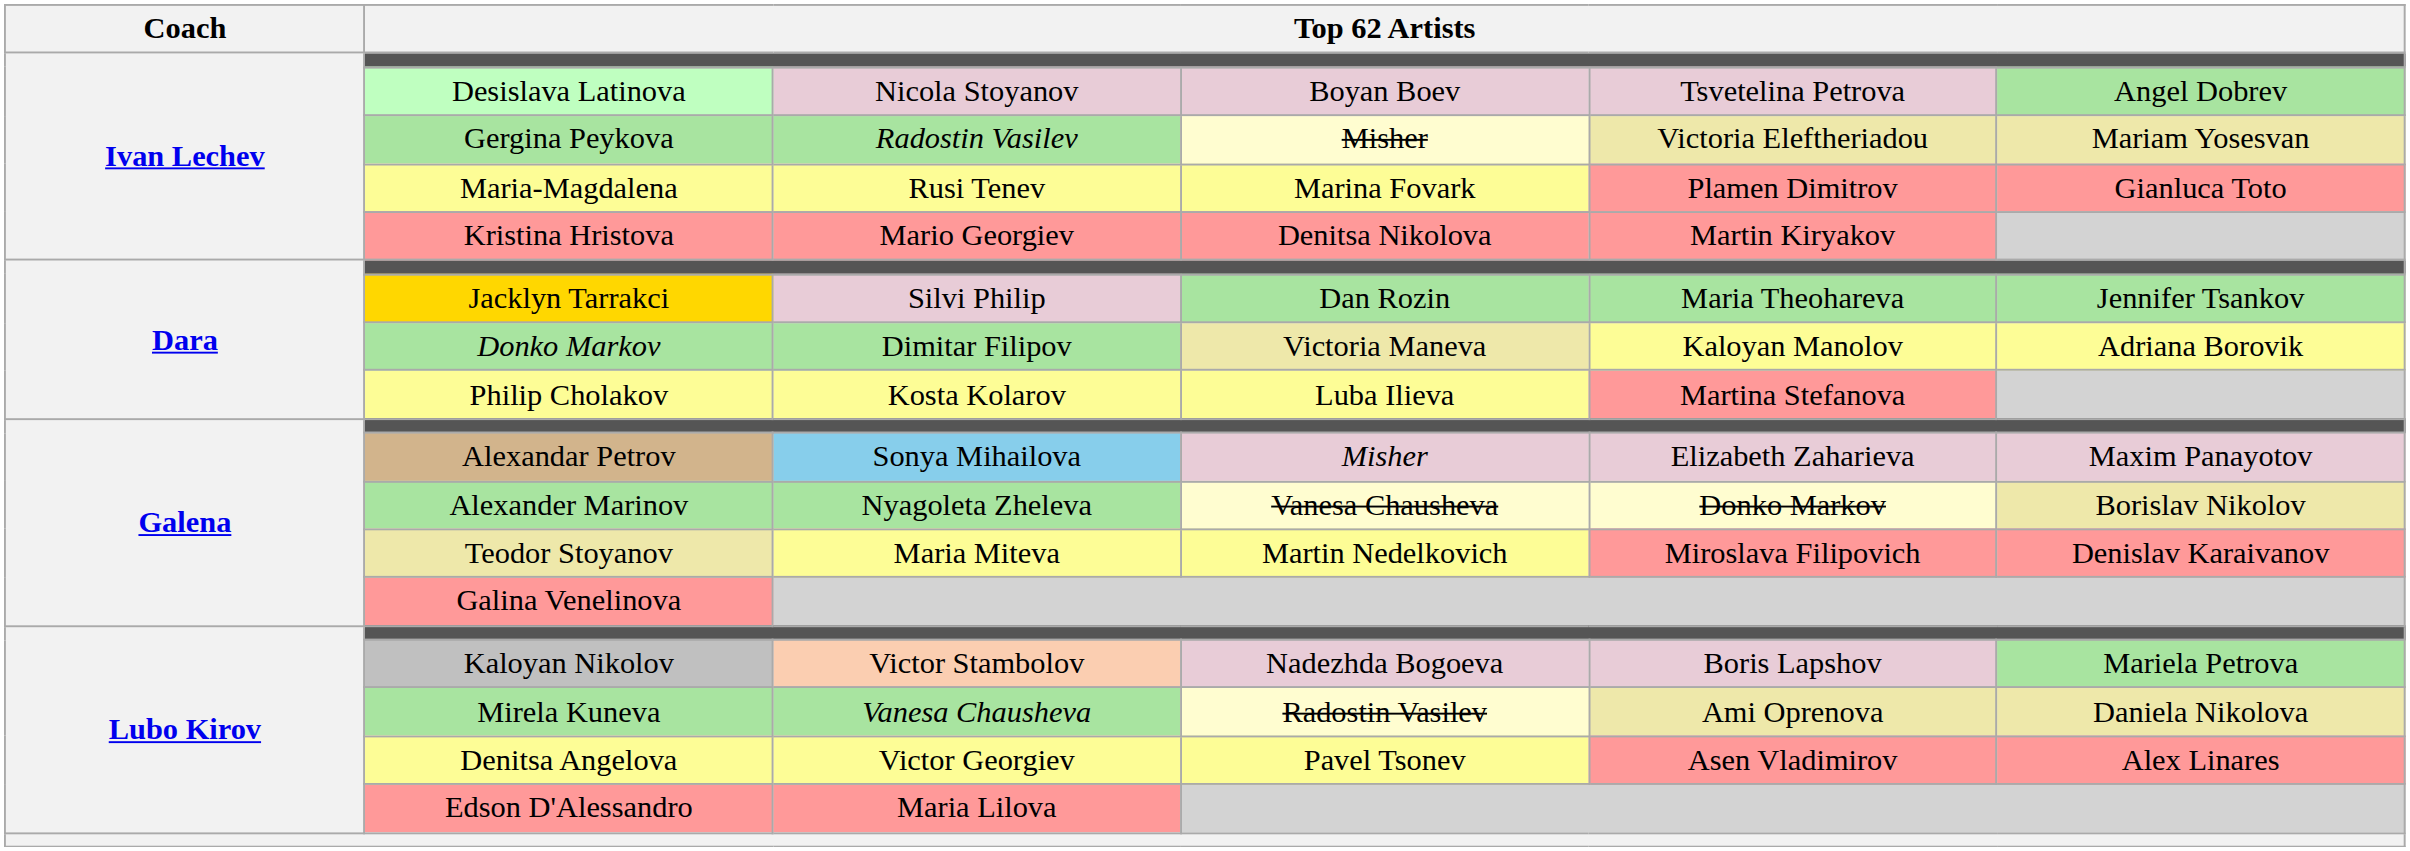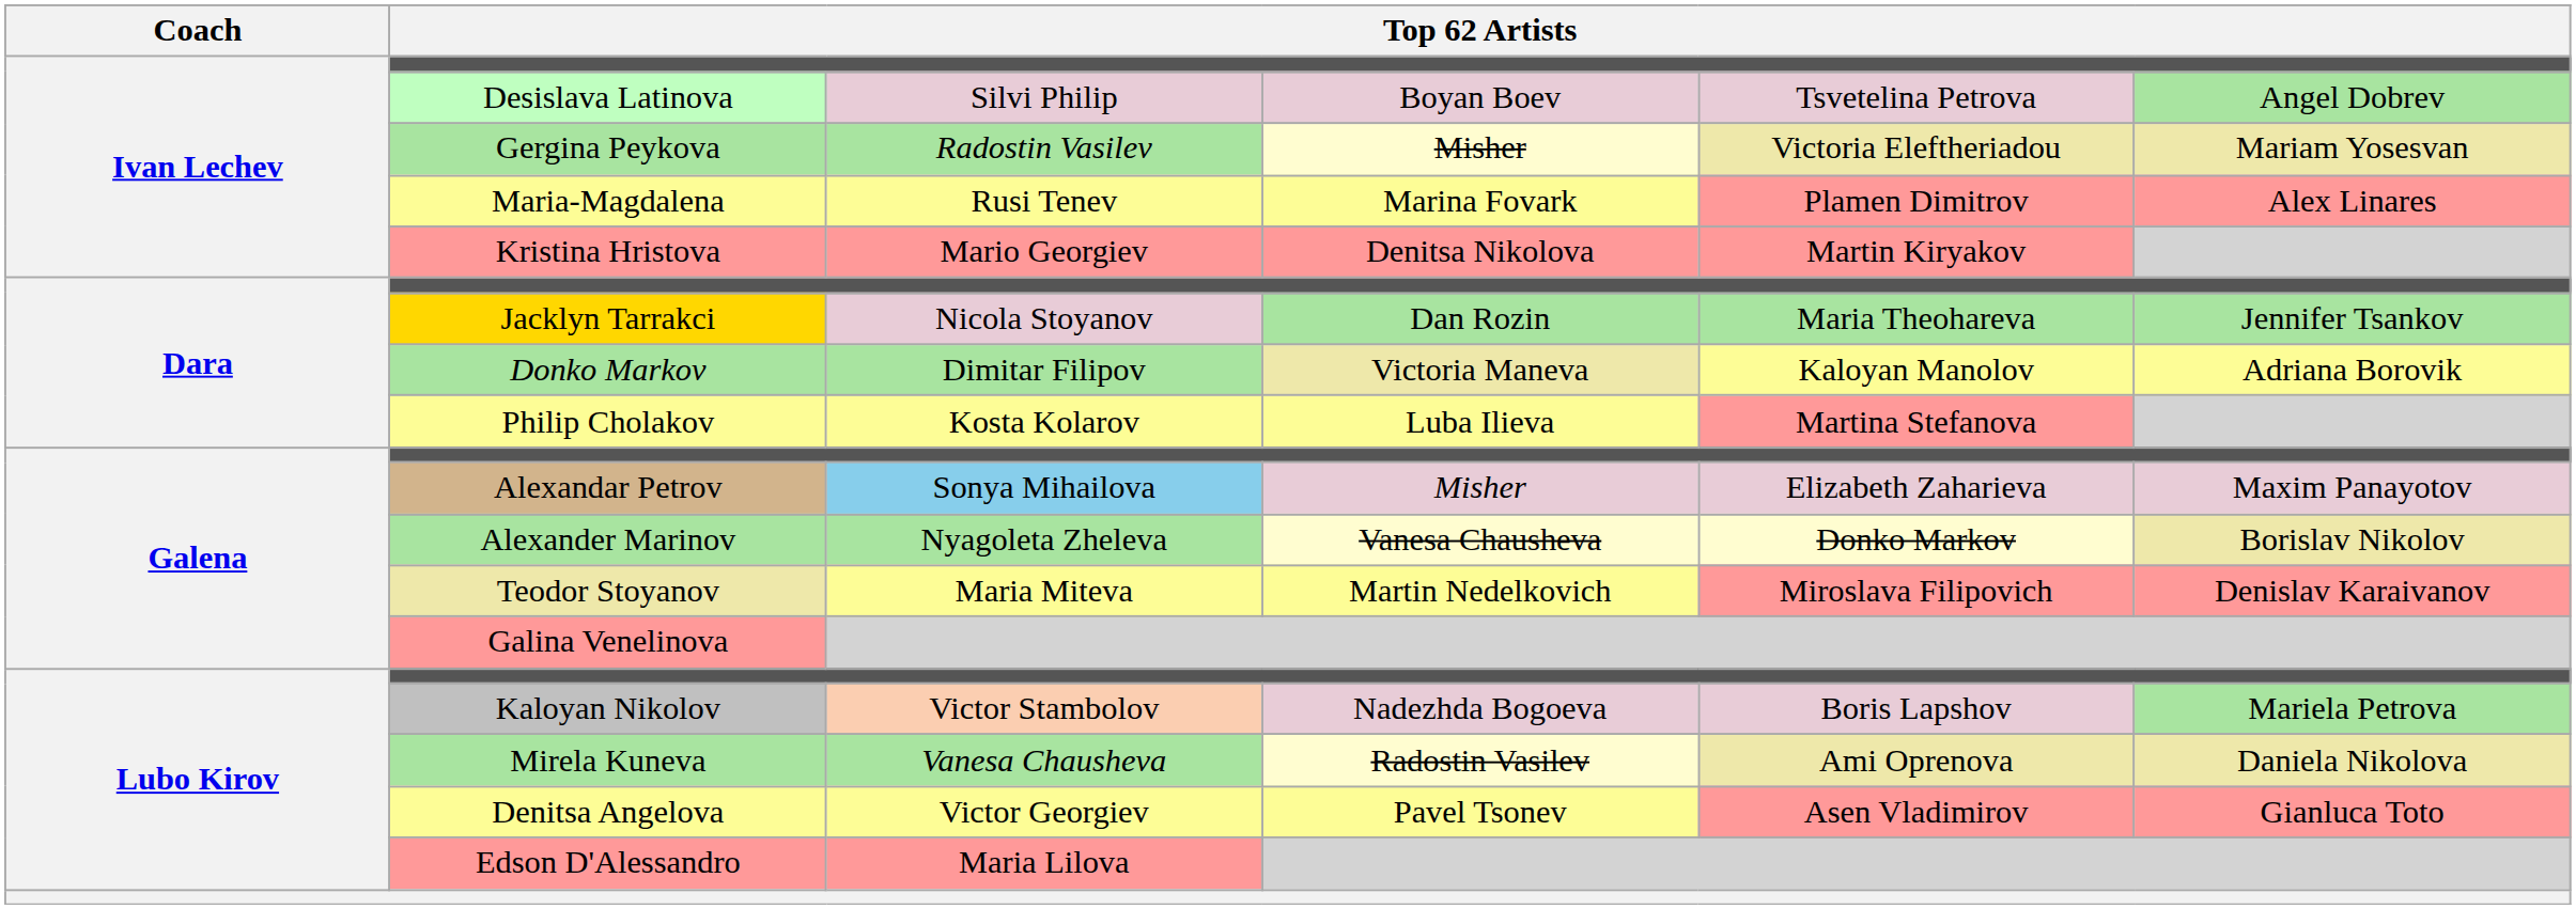 <table class="wikitable" style="text-align:center; width:100%">
 <tr>
 <th scope="col" style="width:15%">Coach</th>
 <th colspan="5" style="width:85%">Top 62 Artists</th>
 </tr>
 <tr>
 <th rowspan="5"><a href='#'>Ivan Lechev</a></th>
 <td colspan="5" style="background:#555"></td>
 </tr>
 <tr>
 <td style="background:#BFFFC0">Desislava Latinova</td>
-<td style="background:#E8CCD7">Nicola Stoyanov</td>
+<td style="background:#E8CCD7">Silvi Philip</td>
 <td style="background:#E8CCD7">Boyan Boev</td>
 <td style="background:#E8CCD7">Tsvetelina Petrova</td>
 <td style="background:#A8E4A0">Angel Dobrev</td>
 </tr>
 <tr>
 <td style="background:#A8E4A0">Gergina Peykova</td>
 <td style="background:#A8E4A0"><em>Radostin Vasilev</em></td>
 <td style="background:#fffdd0"><s>Misher</s></td>
 <td style="background: palegoldenrod">Victoria Eleftheriadou</td>
 <td style="background: palegoldenrod">Mariam Yosesvan</td>
 </tr>
 <tr>
 <td style="background:#fdfd96">Maria-Magdalena</td>
 <td style="background:#fdfd96">Rusi Tenev</td>
 <td style="background:#fdfd96">Marina Fovark</td>
 <td style="background:#FF9999">Plamen Dimitrov</td>
-<td style="background:#FF9999">Gianluca Toto</td>
+<td style="background:#FF9999">Alex Linares</td>
 </tr>
 <tr>
 <td style="background:#FF9999; width:17%">Kristina Hristova</td>
 <td style="background:#FF9999; width:17%">Mario Georgiev</td>
 <td style="background:#FF9999; width:17%">Denitsa Nikolova</td>
 <td style="background:#FF9999; width:17%">Martin Kiryakov</td>
 <td style="background: lightgrey; width:17%"></td>
 </tr>
 <tr>
 <th rowspan="4"><a href='#'>Dara</a></th>
 <td colspan="5" style="background:#555"></td>
 </tr>
 <tr>
 <td style="background: gold">Jacklyn Tarrakci</td>
-<td style="background:#E8CCD7">Silvi Philip</td>
+<td style="background:#E8CCD7">Nicola Stoyanov</td>
 <td style="background:#A8E4A0">Dan Rozin</td>
 <td style="background:#A8E4A0">Maria Theohareva</td>
 <td style="background:#A8E4A0">Jennifer Tsankov</td>
 </tr>
 <tr>
 <td style="background:#A8E4A0"><em>Donko Markov</em></td>
 <td style="background:#A8E4A0">Dimitar Filipov</td>
 <td style="background: palegoldenrod">Victoria Maneva</td>
 <td style="background:#fdfd96">Kaloyan Manolov</td>
 <td style="background:#fdfd96">Adriana Borovik</td>
 </tr>
 <tr>
 <td style="background:#fdfd96">Philip Cholakov</td>
 <td style="background:#fdfd96">Kosta Kolarov</td>
 <td style="background:#fdfd96">Luba Ilieva</td>
 <td style="background:#FF9999">Martina Stefanova</td>
 <td style="background: lightgrey"></td>
 </tr>
 <tr>
 <th rowspan="5"><a href='#'>Galena</a></th>
 <td colspan="5" style="background:#555"></td>
 </tr>
 <tr>
 <td style="background: tan">Alexandar Petrov</td>
 <td style="background: skyblue">Sonya Mihailova</td>
 <td style="background:#E8CCD7"><em>Misher</em></td>
 <td style="background:#E8CCD7">Elizabeth Zaharieva</td>
 <td style="background:#E8CCD7">Maxim Panayotov</td>
 </tr>
 <tr>
 <td style="background:#A8E4A0">Alexander Marinov</td>
 <td style="background:#A8E4A0">Nyagoleta Zheleva</td>
 <td style="background:#fffdd0"><s>Vanesa Chausheva</s></td>
 <td style="background:#fffdd0"><s>Donko Markov</s></td>
 <td style="background: palegoldenrod">Borislav Nikolov</td>
 </tr>
 <tr>
 <td style="background: palegoldenrod">Teodor Stoyanov</td>
 <td style="background:#fdfd96">Maria Miteva</td>
 <td style="background:#fdfd96">Martin Nedelkovich</td>
 <td style="background:#FF9999">Miroslava Filipovich</td>
 <td style="background:#FF9999">Denislav Karaivanov</td>
 </tr>
 <tr>
 <td style="background:#FF9999">Galina Venelinova</td>
 <td colspan="4" bgcolor="lightgrey"></td>
 </tr>
 <tr>
 <th rowspan="5"><a href='#'>Lubo Kirov</a></th>
 <td colspan="5" style="background:#555"></td>
 </tr>
 <tr>
 <td style="background: silver">Kaloyan Nikolov</td>
 <td style="background:#fbceb1">Victor Stambolov</td>
 <td style="background:#E8CCD7">Nadezhda Bogoeva</td>
 <td style="background:#E8CCD7">Boris Lapshov</td>
 <td style="background:#A8E4A0">Mariela Petrova</td>
 </tr>
 <tr>
 <td style="background:#A8E4A0">Mirela Kuneva</td>
 <td style="background:#A8E4A0"><em>Vanesa Chausheva</em></td>
 <td style="background:#fffdd0"><s>Radostin Vasilev</s></td>
 <td style="background: palegoldenrod">Ami Oprenova</td>
 <td style="background: palegoldenrod">Daniela Nikolova</td>
 </tr>
 <tr>
 <td style="background:#fdfd96">Denitsa Angelova</td>
 <td style="background:#fdfd96">Victor Georgiev</td>
 <td style="background:#fdfd96">Pavel Tsonev</td>
 <td style="background:#FF9999">Asen Vladimirov</td>
-<td style="background:#FF9999">Alex Linares</td>
+<td style="background:#FF9999">Gianluca Toto</td>
 </tr>
 <tr>
 <td style="background:#FF9999">Edson D'Alessandro</td>
 <td style="background:#FF9999">Maria Lilova</td>
 <td colspan="3" bgcolor="lightgrey"></td>
 </tr>
 <tr>
 <th colspan="6" style="font-size:95%; line-height:14px"></th>
 </tr>
 </table>
